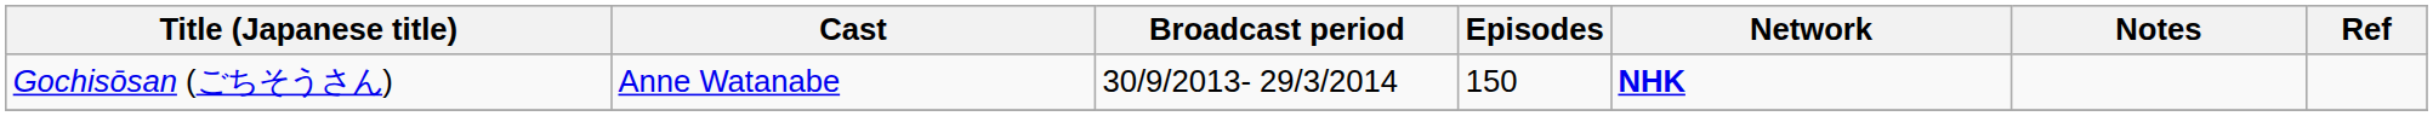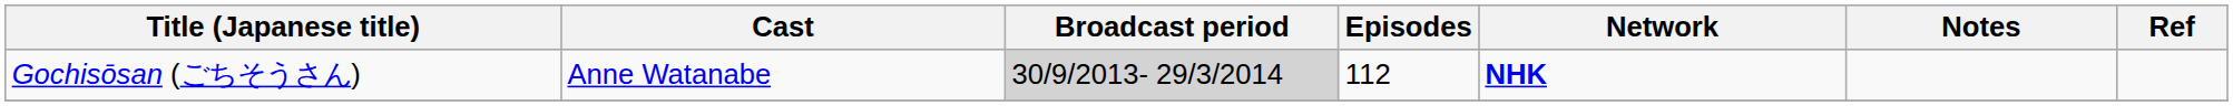 <table class="wikitable">
 <tr>
 <th style="width:25%;">Title (Japanese title)</th>
 <th style="width:20%;">Cast</th>
 <th style="width:15%;">Broadcast period</th>
 <th style="width:5%;">Episodes</th>
 <th>Network</th>
 <th>Notes</th>
 <th style="width:5%;">Ref</th>
 </tr>
 <tr>
 <td><em><a href='#'>Gochisōsan</a></em> (<a href='#'>ごちそうさん</a>)</td>
 <td><a href='#'>Anne Watanabe</a></td>
-<td>30/9/2013- 29/3/2014</td>
-<td>150</td>
+<td style="background: lightgrey;">30/9/2013- 29/3/2014</td>
+<td>112</td>
 <td><strong><a href='#'>NHK</a></strong></td>
 <td></td>
 <td></td>
 </tr>
 <tr>
 </tr>
 </table>
